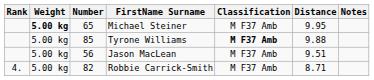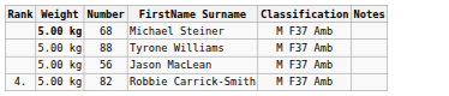 <table class="wikitable sortable" style="text-align:center">
 <tr>
 <th>Rank</th>
 <th>Weight</th>
 <th>Number</th>
 <th>FirstName Surname</th>
 <th>Classification</th>
-<th>Distance</th>
 <th>Notes</th>
 </tr>
 <tr>
 <td></td>
 <td><strong>5.00 kg</strong></td>
-<td>65</td>
+<td>68</td>
 <td style="text-align:left"> Michael Steiner</td>
 <td>M F37 Amb</td>
-<td>9.95</td>
 <td></td>
 </tr>
 <tr>
 <td></td>
 <td>5.00 kg</td>
-<td>85</td>
+<td>88</td>
 <td style="text-align:left"> Tyrone Williams</td>
-<td><strong>M F37 Amb</strong></td>
-<td>9.88</td>
+<td>M F37 Amb</td>
 <td></td>
 </tr>
 <tr>
 <td></td>
 <td>5.00 kg</td>
 <td>56</td>
 <td style="text-align:left"> Jason MacLean</td>
 <td>M F37 Amb</td>
-<td>9.51</td>
 <td></td>
 </tr>
 <tr>
 <td>4.</td>
 <td>5.00 kg</td>
 <td>82</td>
 <td style="text-align:left"> Robbie Carrick-Smith</td>
 <td>M F37 Amb</td>
-<td>8.71</td>
 <td></td>
 </tr>
 </table>
